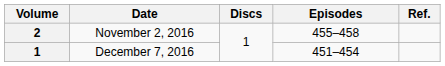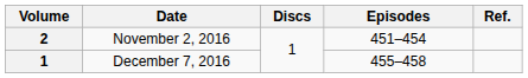 <table class="wikitable" style="text-align:center;">
 <tr>
 <th scope="col" style="width:5em;">Volume</th>
 <th scope="col" style="width:12em;">Date</th>
 <th scope="col" style="width:4em;">Discs</th>
 <th scope="col" style="width:10em;">Episodes</th>
 <th scope="col" style="width:3em;">Ref.</th>
 </tr>
 <tr>
 <th scope="row">2</th>
 <td>November 2, 2016</td>
 <td rowspan="2">1</td>
-<td>455–458</td>
+<td>451–454</td>
 <td></td>
 </tr>
 <tr>
 <th scope="row">1</th>
 <td>December 7, 2016</td>
-<td>451–454</td>
+<td>455–458</td>
 <td></td>
 </tr>
 </table>
